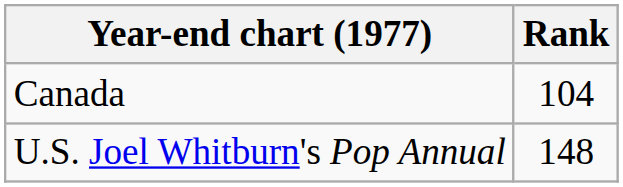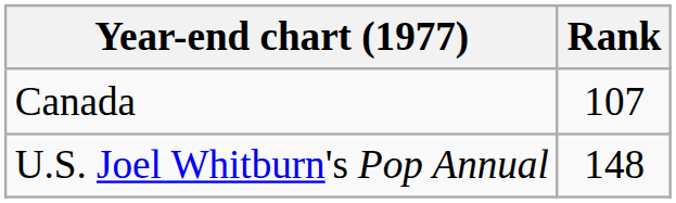 <table class="wikitable">
 <tr>
 <th align="left">Year-end chart (1977)</th>
 <th style="text-align:center;">Rank</th>
 </tr>
 <tr>
 <td>Canada</td>
-<td style="text-align:center;">104</td>
+<td style="text-align:center;">107</td>
 </tr>
 <tr>
 <td>U.S. <a href='#'>Joel Whitburn</a>'s <em>Pop Annual</em> </td>
 <td style="text-align:center;">148</td>
 </tr>
 </table>
